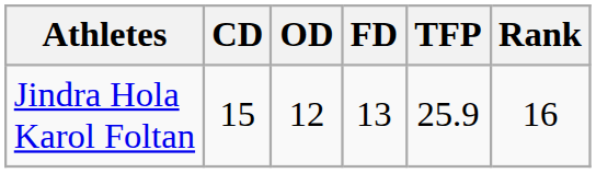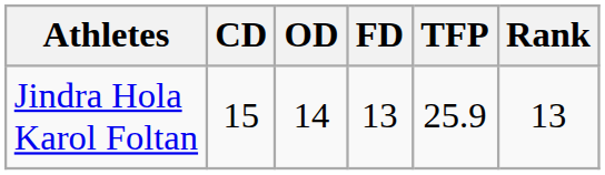 <table class="wikitable" border="1" style="font-size:90%">
 <tr>
 <th>Athletes</th>
 <th>CD</th>
 <th>OD</th>
 <th>FD</th>
 <th>TFP</th>
 <th>Rank</th>
 </tr>
 <tr align=center>
 <td align=left><a href='#'>Jindra Hola</a><br><a href='#'>Karol Foltan</a></td>
 <td>15</td>
-<td>12</td>
+<td>14</td>
 <td>13</td>
 <td>25.9</td>
-<td>16</td>
+<td>13</td>
 </tr>
 </table>
